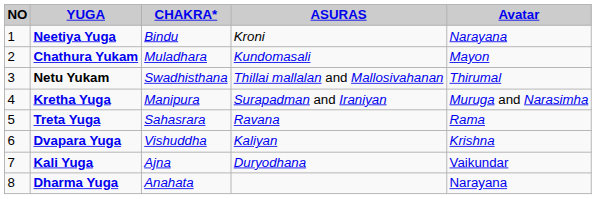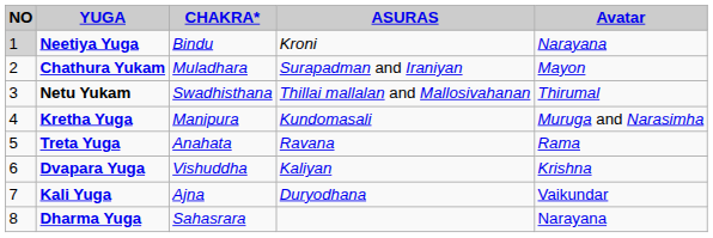 <table class="wikitable" style="margin: 3 auto;" align="center">
 <tr>
 <th style="background: #ccc;">NO</th>
 <th style="background: #ccc;"><a href='#'>YUGA</a></th>
 <th style="background: #ccc;"><a href='#'>CHAKRA*</a></th>
 <th style="background: #ccc;"><a href='#'>ASURAS</a></th>
 <th style="background: #ccc;"><a href='#'>Avatar</a></th>
 </tr>
 <tr>
-<td>1</td>
+<td style="background: lightgrey;">1</td>
 <td><strong><a href='#'>Neetiya Yuga</a></strong></td>
 <td><em><a href='#'>Bindu</a></em></td>
 <td><em>Kroni</em></td>
 <td><em><a href='#'>Narayana</a></em></td>
 </tr>
 <tr>
 <td>2</td>
 <td><strong><a href='#'>Chathura Yukam</a></strong></td>
 <td><em><a href='#'>Muladhara</a></em></td>
-<td><em><a href='#'>Kundomasali</a></em></td>
+<td><em><a href='#'>Surapadman</a></em> and <em><a href='#'>Iraniyan</a></em></td>
 <td><em><a href='#'>Mayon</a></em></td>
 </tr>
 <tr>
 <td>3</td>
 <td><strong>Netu Yukam</strong></td>
 <td><em><a href='#'>Swadhisthana</a></em></td>
 <td><em><a href='#'>Thillai mallalan</a></em> and <em><a href='#'>Mallosivahanan</a></em></td>
 <td><em><a href='#'>Thirumal</a></em></td>
 </tr>
 <tr>
 <td>4</td>
 <td><strong><a href='#'>Kretha Yuga</a></strong></td>
 <td><em><a href='#'>Manipura</a></em></td>
-<td><em><a href='#'>Surapadman</a></em> and <em><a href='#'>Iraniyan</a></em></td>
+<td><em><a href='#'>Kundomasali</a></em></td>
 <td><em><a href='#'>Muruga</a></em> and <em><a href='#'>Narasimha</a></em></td>
 </tr>
 <tr>
 <td>5</td>
 <td><strong><a href='#'>Treta Yuga</a></strong></td>
-<td><em><a href='#'>Sahasrara</a></em></td>
+<td><em><a href='#'>Anahata</a></em></td>
 <td><em><a href='#'>Ravana</a></em></td>
 <td><em><a href='#'>Rama</a></em></td>
 </tr>
 <tr>
 <td>6</td>
 <td><strong><a href='#'>Dvapara Yuga</a></strong></td>
 <td><em><a href='#'>Vishuddha</a></em></td>
 <td><em><a href='#'>Kaliyan</a></em></td>
 <td><em><a href='#'>Krishna</a></em></td>
 </tr>
 <tr>
 <td>7</td>
 <td><strong><a href='#'>Kali Yuga</a></strong></td>
 <td><em><a href='#'>Ajna</a></em></td>
 <td><em><a href='#'>Duryodhana</a></em></td>
 <td><a href='#'>Vaikundar</a></td>
 </tr>
 <tr>
 <td>8</td>
 <td><strong><a href='#'>Dharma Yuga</a></strong></td>
-<td><em><a href='#'>Anahata</a></em></td>
+<td><em><a href='#'>Sahasrara</a></em></td>
 <td></td>
 <td><a href='#'>Narayana</a></td>
 </tr>
 </table>
